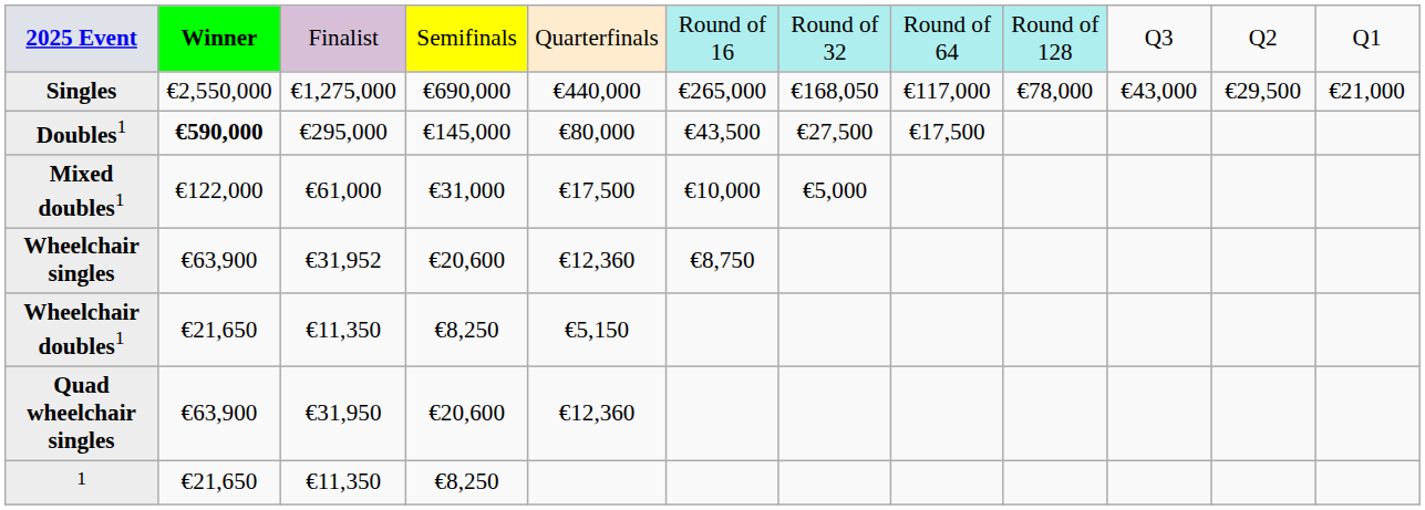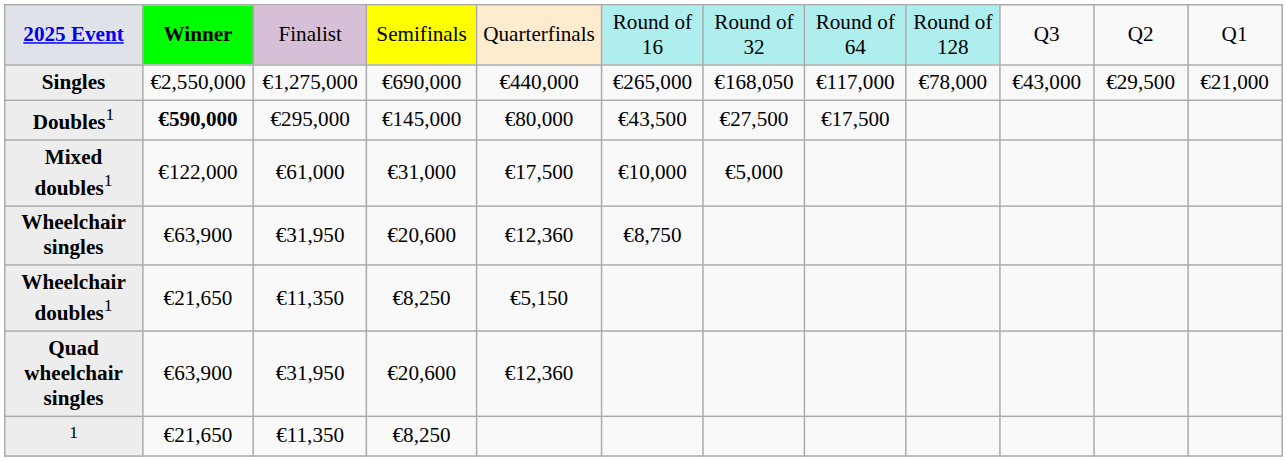 <table class=wikitable style=font-size:90%;text-align:center>
 <tr>
 <td width=130 bgcolor=#dfe2e9><strong><a href='#'>2025 Event</a></strong></td>
 <td width=80 bgcolor=lime><strong>Winner</strong></td>
 <td width=85 bgcolor=#D8BFD8>Finalist</td>
 <td width=85 bgcolor=#FFFF00>Semifinals</td>
 <td width=85 bgcolor=#ffebcd>Quarterfinals</td>
 <td width=85 bgcolor=#afeeee>Round of 16</td>
 <td width=85 bgcolor=#afeeee>Round of 32</td>
 <td width=85 bgcolor=#afeeee>Round of 64</td>
 <td width=85 bgcolor=#afeeee>Round of 128</td>
 <td width=85>Q3</td>
 <td width=85>Q2</td>
 <td width=85>Q1</td>
 </tr>
 <tr>
 <td style="background:#ededed;"><strong>Singles</strong></td>
 <td>€2,550,000</td>
 <td>€1,275,000</td>
 <td>€690,000</td>
 <td>€440,000</td>
 <td>€265,000</td>
 <td>€168,050</td>
 <td>€117,000</td>
 <td>€78,000</td>
 <td>€43,000</td>
 <td>€29,500</td>
 <td>€21,000</td>
 </tr>
 <tr>
 <td style="background:#ededed;"><strong>Doubles</strong><sup>1</sup></td>
 <td><strong>€590,000</strong></td>
 <td>€295,000</td>
 <td>€145,000</td>
 <td>€80,000</td>
 <td>€43,500</td>
 <td>€27,500</td>
 <td>€17,500</td>
 <td></td>
 <td></td>
 <td></td>
 <td></td>
 </tr>
 <tr>
 <td style="background:#ededed;"><strong>Mixed doubles</strong><sup>1</sup></td>
 <td>€122,000</td>
 <td>€61,000</td>
 <td>€31,000</td>
 <td>€17,500</td>
 <td>€10,000</td>
 <td>€5,000</td>
 <td></td>
 <td></td>
 <td></td>
 <td></td>
 <td></td>
 </tr>
 <tr>
 <td style="background:#ededed;"><strong>Wheelchair singles</strong></td>
 <td>€63,900</td>
-<td>€31,952</td>
+<td>€31,950</td>
 <td>€20,600</td>
 <td>€12,360</td>
 <td>€8,750</td>
 <td></td>
 <td></td>
 <td></td>
 <td></td>
 <td></td>
 <td></td>
 </tr>
 <tr>
 <td style="background:#ededed;"><strong>Wheelchair doubles</strong><sup>1</sup></td>
 <td>€21,650</td>
 <td>€11,350</td>
 <td>€8,250</td>
 <td>€5,150</td>
 <td></td>
 <td></td>
 <td></td>
 <td></td>
 <td></td>
 <td></td>
 <td></td>
 </tr>
 <tr>
 <td style="background:#ededed;"><strong>Quad wheelchair singles</strong></td>
 <td>€63,900</td>
 <td>€31,950</td>
 <td>€20,600</td>
 <td>€12,360</td>
 <td></td>
 <td></td>
 <td></td>
 <td></td>
 <td></td>
 <td></td>
 <td></td>
 </tr>
 <tr>
 <td style="background:#ededed;"><strong></strong><sup>1</sup></td>
 <td>€21,650</td>
 <td>€11,350</td>
 <td>€8,250</td>
 <td></td>
 <td></td>
 <td></td>
 <td></td>
 <td></td>
 <td></td>
 <td></td>
 <td></td>
 </tr>
 </table>
